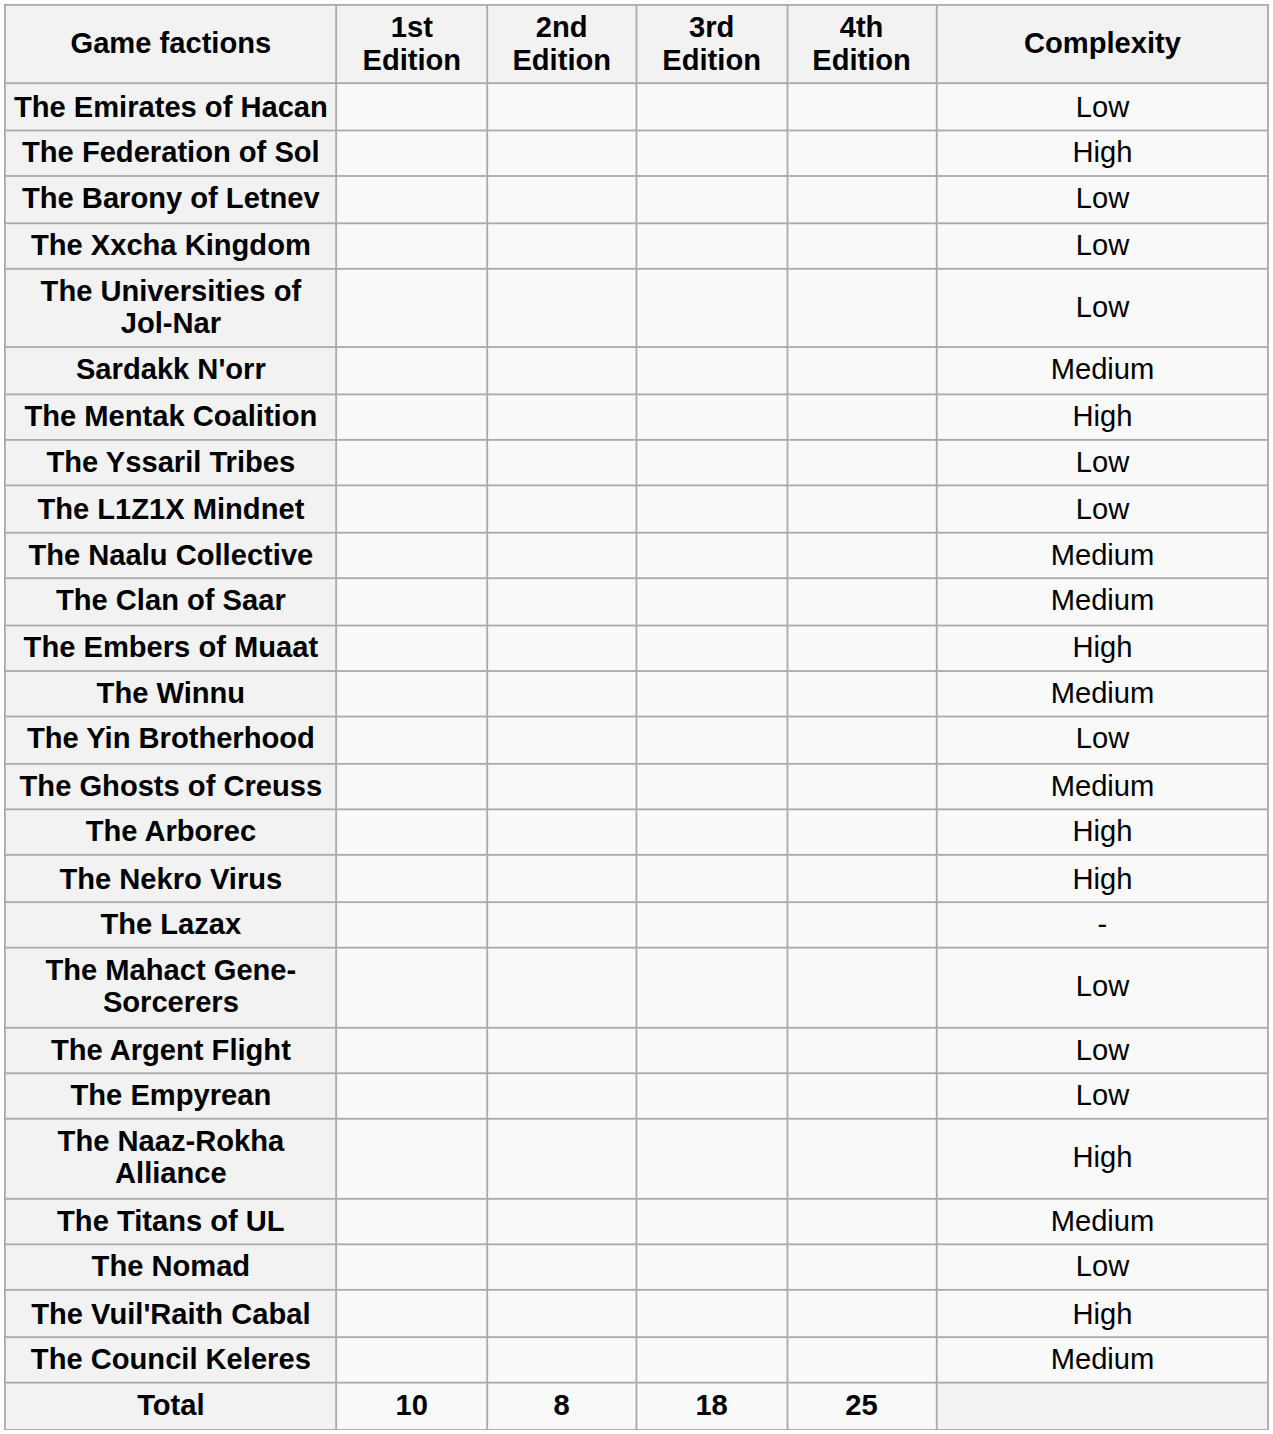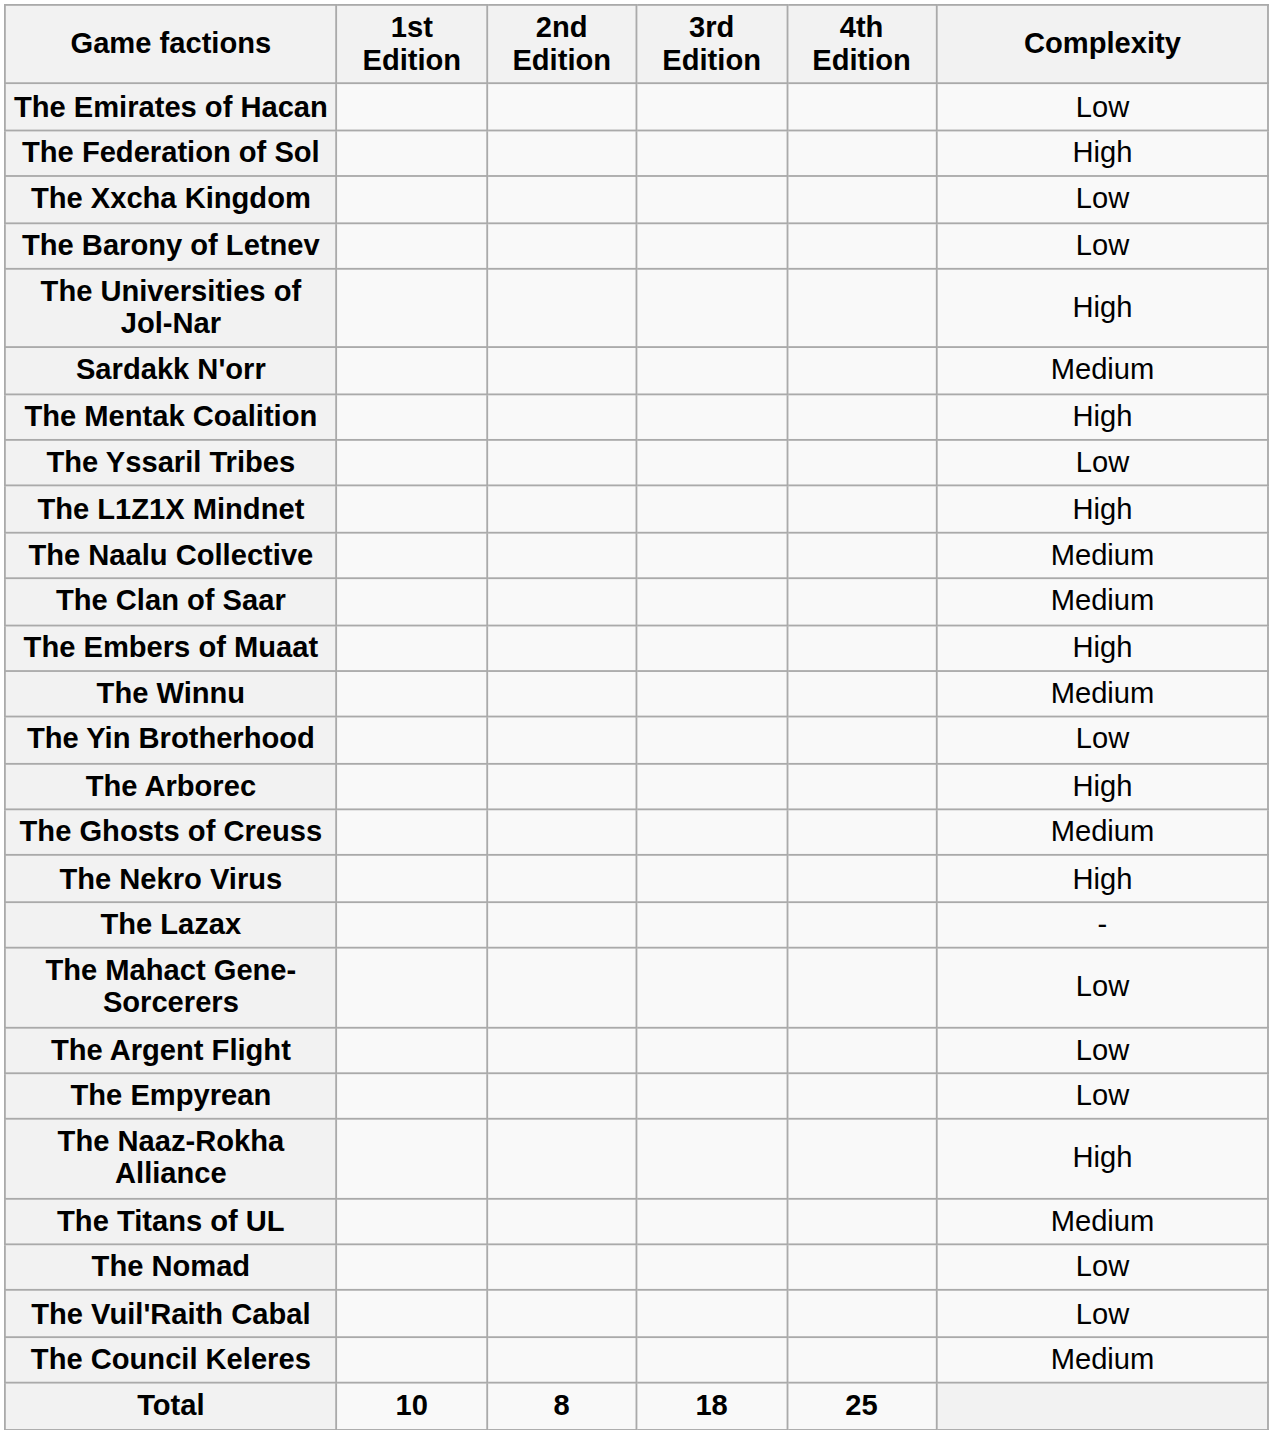 <table class="wikitable plainrowheaders sortable">
 <tr>
 <th width=175>Game factions</th>
 <th style="text-align:center; width:75px;">1st Edition</th>
 <th style="text-align:center; width:75px;">2nd Edition</th>
 <th style="text-align:center; width:75px;">3rd Edition</th>
 <th style="text-align:center; width:75px;">4th Edition</th>
 <th width=175>Complexity</th>
 </tr>
 <tr style="text-align:center;">
 <th scope="row">The Emirates of Hacan</th>
 <td></td>
 <td></td>
 <td></td>
 <td></td>
 <td>Low</td>
 </tr>
 <tr style="text-align:center;">
 <th scope="row">The Federation of Sol</th>
 <td></td>
 <td></td>
 <td></td>
 <td></td>
 <td>High</td>
 </tr>
 <tr style="text-align:center;">
-<th scope="row">The Barony of Letnev</th>
+<th scope="row">The Xxcha Kingdom</th>
 <td></td>
 <td></td>
 <td></td>
 <td></td>
 <td>Low</td>
 </tr>
 <tr style="text-align:center;">
-<th scope="row">The Xxcha Kingdom</th>
+<th scope="row">The Barony of Letnev</th>
 <td></td>
 <td></td>
 <td></td>
 <td></td>
 <td>Low</td>
 </tr>
 <tr style="text-align:center;">
 <th scope="row">The Universities of Jol-Nar</th>
 <td></td>
 <td></td>
 <td></td>
 <td></td>
-<td>Low</td>
+<td>High</td>
 </tr>
 <tr style="text-align:center;">
 <th scope="row">Sardakk N'orr</th>
 <td></td>
 <td></td>
 <td></td>
 <td></td>
 <td>Medium</td>
 </tr>
 <tr style="text-align:center;">
 <th scope="row">The Mentak Coalition</th>
 <td></td>
 <td></td>
 <td></td>
 <td></td>
 <td>High</td>
 </tr>
 <tr style="text-align:center;">
 <th scope="row">The Yssaril Tribes</th>
 <td></td>
 <td></td>
 <td></td>
 <td></td>
 <td>Low</td>
 </tr>
 <tr style="text-align:center;">
 <th scope="row">The L1Z1X Mindnet</th>
 <td></td>
 <td></td>
 <td></td>
 <td></td>
-<td>Low</td>
+<td>High</td>
 </tr>
 <tr style="text-align:center;">
 <th scope="row">The Naalu Collective</th>
 <td></td>
 <td></td>
 <td></td>
 <td></td>
 <td>Medium</td>
 </tr>
 <tr style="text-align:center;">
 <th scope="row">The Clan of Saar</th>
 <td></td>
 <td></td>
 <td></td>
 <td></td>
 <td>Medium</td>
 </tr>
 <tr style="text-align:center;">
 <th scope="row">The Embers of Muaat</th>
 <td></td>
 <td></td>
 <td></td>
 <td></td>
 <td>High</td>
 </tr>
 <tr style="text-align:center;">
 <th scope="row">The Winnu</th>
 <td></td>
 <td></td>
 <td></td>
 <td></td>
 <td>Medium</td>
 </tr>
 <tr style="text-align:center;">
 <th scope="row">The Yin Brotherhood</th>
 <td></td>
 <td></td>
 <td></td>
 <td></td>
 <td>Low</td>
 </tr>
 <tr style="text-align:center;">
+<th scope="row">The Arborec</th>
+<td></td>
+<td></td>
+<td></td>
+<td></td>
+<td>High</td>
+</tr>
+<tr style="text-align:center;">
 <th scope="row">The Ghosts of Creuss</th>
 <td></td>
 <td></td>
 <td></td>
 <td></td>
 <td>Medium</td>
-</tr>
-<tr style="text-align:center;">
-<th scope="row">The Arborec</th>
-<td></td>
-<td></td>
-<td></td>
-<td></td>
-<td>High</td>
 </tr>
 <tr style="text-align:center;">
 <th scope="row">The Nekro Virus</th>
 <td></td>
 <td></td>
 <td></td>
 <td></td>
 <td>High</td>
 </tr>
 <tr style="text-align:center;">
 <th scope="row">The Lazax</th>
 <td></td>
 <td></td>
 <td></td>
 <td></td>
 <td>-</td>
 </tr>
 <tr style="text-align:center;">
 <th scope="row">The Mahact Gene-Sorcerers</th>
 <td></td>
 <td></td>
 <td></td>
 <td></td>
 <td>Low</td>
 </tr>
 <tr style="text-align:center;">
 <th scope="row">The Argent Flight</th>
 <td></td>
 <td></td>
 <td></td>
 <td></td>
 <td>Low</td>
 </tr>
 <tr style="text-align:center;">
 <th scope="row">The Empyrean</th>
 <td></td>
 <td></td>
 <td></td>
 <td></td>
 <td>Low</td>
 </tr>
 <tr style="text-align:center;">
 <th scope="row">The Naaz-Rokha Alliance</th>
 <td></td>
 <td></td>
 <td></td>
 <td></td>
 <td>High</td>
 </tr>
 <tr style="text-align:center;">
 <th scope="row">The Titans of UL</th>
 <td></td>
 <td></td>
 <td></td>
 <td></td>
 <td>Medium</td>
 </tr>
 <tr style="text-align:center;">
 <th scope="row">The Nomad</th>
 <td></td>
 <td></td>
 <td></td>
 <td></td>
 <td>Low</td>
 </tr>
 <tr style="text-align:center;">
 <th scope="row">The Vuil'Raith Cabal</th>
 <td></td>
 <td></td>
 <td></td>
 <td></td>
-<td>High</td>
+<td>Low</td>
 </tr>
 <tr style="text-align:center;">
 <th scope="row">The Council Keleres</th>
 <td></td>
 <td></td>
 <td></td>
 <td></td>
 <td>Medium</td>
 </tr>
 <tr style="text-align:center;">
 <th>Total</th>
 <td style="text-align:center;"><strong>10</strong></td>
 <td style="text-align:center;"><strong>8</strong></td>
 <td style="text-align:center;"><strong>18</strong></td>
 <td style="text-align:center;"><strong>25</strong></td>
 <th></th>
 </tr>
 </table>
